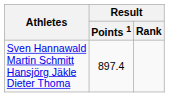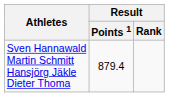 <table class="wikitable" border="1" style="font-size:90%">
 <tr>
 <th rowspan=2>Athletes</th>
 <th colspan=2>Result</th>
 </tr>
 <tr>
 <th>Points <sup>1</sup></th>
 <th>Rank</th>
 </tr>
 <tr>
 <td><a href='#'>Sven Hannawald</a><br><a href='#'>Martin Schmitt</a><br><a href='#'>Hansjörg Jäkle</a><br><a href='#'>Dieter Thoma</a></td>
-<td align=center>897.4</td>
+<td align=center>879.4</td>
 <td align=center></td>
 </tr>
 </table>
